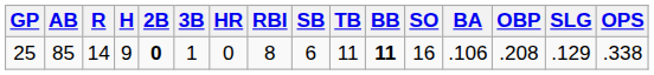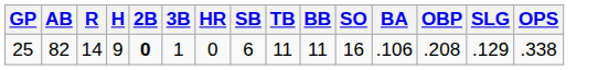 <table class="wikitable">
 <tr>
 <th><a href='#'>GP</a></th>
 <th><a href='#'>AB</a></th>
 <th><a href='#'>R</a></th>
 <th><a href='#'>H</a></th>
 <th><a href='#'>2B</a></th>
 <th><a href='#'>3B</a></th>
 <th><a href='#'>HR</a></th>
-<th><a href='#'>RBI</a></th>
 <th><a href='#'>SB</a></th>
 <th><a href='#'>TB</a></th>
 <th><a href='#'>BB</a></th>
 <th><a href='#'>SO</a></th>
 <th><a href='#'>BA</a></th>
 <th><a href='#'>OBP</a></th>
 <th><a href='#'>SLG</a></th>
 <th><a href='#'>OPS</a></th>
 </tr>
 <tr align=center>
 <td>25</td>
-<td>85</td>
+<td>82</td>
 <td>14</td>
 <td>9</td>
 <td><strong>0</strong></td>
 <td>1</td>
 <td>0</td>
-<td>8</td>
 <td>6</td>
 <td>11</td>
-<td><strong>11</strong></td>
+<td>11</td>
 <td>16</td>
 <td>.106</td>
 <td>.208</td>
 <td>.129</td>
 <td>.338</td>
 </tr>
 </table>
